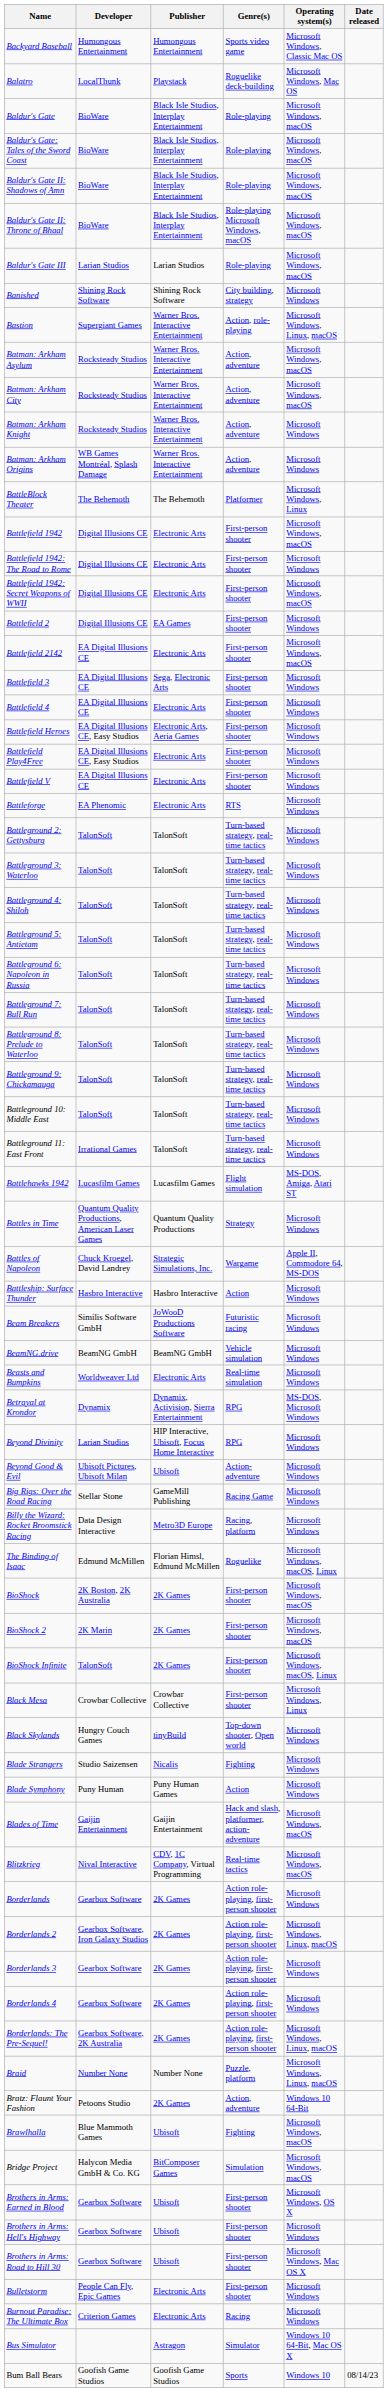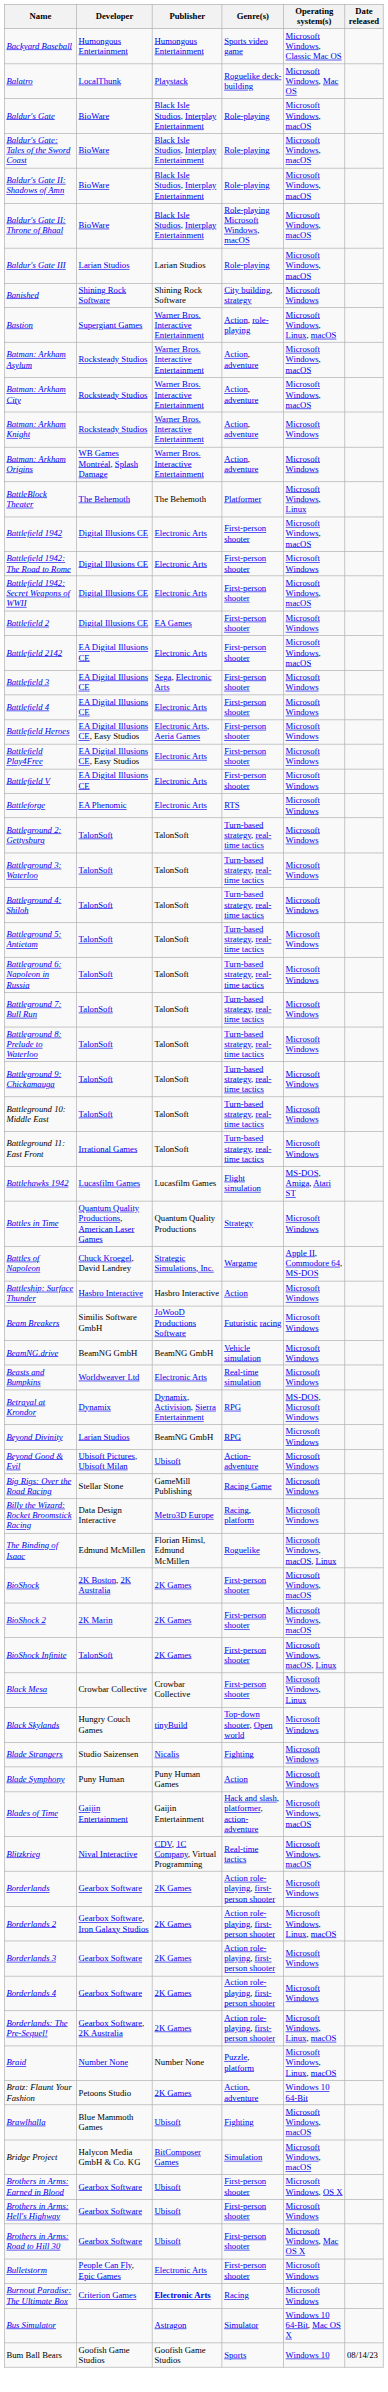 <table class="wikitable sortable" style="font-size:85%; width:95%">
 <tr>
 <th>Name</th>
 <th>Developer</th>
 <th>Publisher</th>
 <th>Genre(s)</th>
 <th>Operating system(s)</th>
 <th>Date released</th>
 </tr>
 <tr>
 <td><em><a href='#'>Backyard Baseball</a></em></td>
 <td><a href='#'>Humongous Entertainment</a></td>
 <td><a href='#'>Humongous Entertainment</a></td>
 <td><a href='#'>Sports video game</a></td>
 <td><a href='#'>Microsoft Windows</a>, <a href='#'>Classic Mac OS</a></td>
 <td></td>
 </tr>
 <tr>
 <td><em><a href='#'>Balatro</a></em></td>
 <td><a href='#'>LocalThunk</a></td>
 <td><a href='#'>Playstack</a></td>
 <td><a href='#'>Roguelike deck-building</a></td>
 <td><a href='#'>Microsoft Windows</a>, <a href='#'>Mac OS</a></td>
 <td></td>
 </tr>
 <tr>
 <td><em><a href='#'>Baldur's Gate</a></em></td>
 <td><a href='#'>BioWare</a></td>
 <td><a href='#'>Black Isle Studios</a>, <a href='#'>Interplay Entertainment</a></td>
 <td><a href='#'>Role-playing</a></td>
 <td><a href='#'>Microsoft Windows</a>, <a href='#'>macOS</a></td>
 <td></td>
 </tr>
 <tr>
 <td><em><a href='#'>Baldur's Gate: Tales of the Sword Coast</a></em></td>
 <td><a href='#'>BioWare</a></td>
 <td><a href='#'>Black Isle Studios</a>, <a href='#'>Interplay Entertainment</a></td>
 <td><a href='#'>Role-playing</a></td>
 <td><a href='#'>Microsoft Windows</a>, <a href='#'>macOS</a></td>
 <td></td>
 </tr>
 <tr>
 <td><em><a href='#'>Baldur's Gate II: Shadows of Amn</a></em></td>
 <td><a href='#'>BioWare</a></td>
 <td><a href='#'>Black Isle Studios</a>, <a href='#'>Interplay Entertainment</a></td>
 <td><a href='#'>Role-playing</a></td>
 <td><a href='#'>Microsoft Windows</a>, <a href='#'>macOS</a></td>
 <td></td>
 </tr>
 <tr>
 <td><em><a href='#'>Baldur's Gate II: Throne of Bhaal</a></em></td>
 <td><a href='#'>BioWare</a></td>
 <td><a href='#'>Black Isle Studios</a>, <a href='#'>Interplay Entertainment</a></td>
 <td><a href='#'>Role-playing</a> <a href='#'>Microsoft Windows</a>, <a href='#'>macOS</a></td>
 <td><a href='#'>Microsoft Windows</a>, <a href='#'>macOS</a></td>
 <td></td>
 </tr>
 <tr>
 <td><em><a href='#'>Baldur's Gate III</a></em></td>
 <td><a href='#'>Larian Studios</a></td>
 <td>Larian Studios</td>
 <td><a href='#'>Role-playing</a></td>
 <td><a href='#'>Microsoft Windows</a>, <a href='#'>macOS</a></td>
 <td></td>
 </tr>
 <tr>
 <td><em><a href='#'>Banished</a></em></td>
 <td><a href='#'>Shining Rock Software</a></td>
 <td>Shining Rock Software</td>
 <td><a href='#'>City building</a>, <a href='#'>strategy</a></td>
 <td><a href='#'>Microsoft Windows</a></td>
 <td></td>
 </tr>
 <tr>
 <td><em><a href='#'>Bastion</a></em></td>
 <td><a href='#'>Supergiant Games</a></td>
 <td><a href='#'>Warner Bros. Interactive Entertainment</a></td>
 <td><a href='#'>Action</a>, <a href='#'>role-playing</a></td>
 <td><a href='#'>Microsoft Windows</a>, <a href='#'>Linux</a>, <a href='#'>macOS</a></td>
 <td></td>
 </tr>
 <tr>
 <td><em><a href='#'>Batman: Arkham Asylum</a></em></td>
 <td><a href='#'>Rocksteady Studios</a></td>
 <td><a href='#'>Warner Bros. Interactive Entertainment</a></td>
 <td><a href='#'>Action</a>, <a href='#'>adventure</a></td>
 <td><a href='#'>Microsoft Windows</a>, <a href='#'>macOS</a></td>
 <td></td>
 </tr>
 <tr>
 <td><em><a href='#'>Batman: Arkham City</a></em></td>
 <td><a href='#'>Rocksteady Studios</a></td>
 <td><a href='#'>Warner Bros. Interactive Entertainment</a></td>
 <td><a href='#'>Action</a>, <a href='#'>adventure</a></td>
 <td><a href='#'>Microsoft Windows</a>, <a href='#'>macOS</a></td>
 <td></td>
 </tr>
 <tr>
 <td><em><a href='#'>Batman: Arkham Knight</a></em></td>
 <td><a href='#'>Rocksteady Studios</a></td>
 <td><a href='#'>Warner Bros. Interactive Entertainment</a></td>
 <td><a href='#'>Action</a>, <a href='#'>adventure</a></td>
 <td><a href='#'>Microsoft Windows</a></td>
 <td></td>
 </tr>
 <tr>
 <td><em><a href='#'>Batman: Arkham Origins</a></em></td>
 <td><a href='#'>WB Games Montréal</a>, <a href='#'>Splash Damage</a></td>
 <td><a href='#'>Warner Bros. Interactive Entertainment</a></td>
 <td><a href='#'>Action</a>, <a href='#'>adventure</a></td>
 <td><a href='#'>Microsoft Windows</a></td>
 <td></td>
 </tr>
 <tr>
 <td><em><a href='#'>BattleBlock Theater</a></em></td>
 <td><a href='#'>The Behemoth</a></td>
 <td>The Behemoth</td>
 <td><a href='#'>Platformer</a></td>
 <td><a href='#'>Microsoft Windows</a>, <a href='#'>Linux</a></td>
 <td></td>
 </tr>
 <tr>
 <td><em><a href='#'>Battlefield 1942</a></em></td>
 <td><a href='#'>Digital Illusions CE</a></td>
 <td><a href='#'>Electronic Arts</a></td>
 <td><a href='#'>First-person shooter</a></td>
 <td><a href='#'>Microsoft Windows</a>, <a href='#'>macOS</a></td>
 <td></td>
 </tr>
 <tr>
 <td><em><a href='#'>Battlefield 1942: The Road to Rome</a></em></td>
 <td><a href='#'>Digital Illusions CE</a></td>
 <td><a href='#'>Electronic Arts</a></td>
 <td><a href='#'>First-person shooter</a></td>
 <td><a href='#'>Microsoft Windows</a></td>
 <td></td>
 </tr>
 <tr>
 <td><em><a href='#'>Battlefield 1942: Secret Weapons of WWII</a></em></td>
 <td><a href='#'>Digital Illusions CE</a></td>
 <td><a href='#'>Electronic Arts</a></td>
 <td><a href='#'>First-person shooter</a></td>
 <td><a href='#'>Microsoft Windows</a>, <a href='#'>macOS</a></td>
 <td></td>
 </tr>
 <tr>
 <td><em><a href='#'>Battlefield 2</a></em></td>
 <td><a href='#'>Digital Illusions CE</a></td>
 <td><a href='#'>EA Games</a></td>
 <td><a href='#'>First-person shooter</a></td>
 <td><a href='#'>Microsoft Windows</a></td>
 <td></td>
 </tr>
 <tr>
 <td><em><a href='#'>Battlefield 2142</a></em></td>
 <td><a href='#'>EA Digital Illusions CE</a></td>
 <td><a href='#'>Electronic Arts</a></td>
 <td><a href='#'>First-person shooter</a></td>
 <td><a href='#'>Microsoft Windows</a>, <a href='#'>macOS</a></td>
 <td></td>
 </tr>
 <tr>
 <td><em><a href='#'>Battlefield 3</a></em></td>
 <td><a href='#'>EA Digital Illusions CE</a></td>
 <td><a href='#'>Sega</a>, <a href='#'>Electronic Arts</a></td>
 <td><a href='#'>First-person shooter</a></td>
 <td><a href='#'>Microsoft Windows</a></td>
 <td></td>
 </tr>
 <tr>
 <td><em><a href='#'>Battlefield 4</a></em></td>
 <td><a href='#'>EA Digital Illusions CE</a></td>
 <td><a href='#'>Electronic Arts</a></td>
 <td><a href='#'>First-person shooter</a></td>
 <td><a href='#'>Microsoft Windows</a></td>
 <td></td>
 </tr>
 <tr>
 <td><em><a href='#'>Battlefield Heroes</a></em></td>
 <td><a href='#'>EA Digital Illusions CE</a>, Easy Studios</td>
 <td><a href='#'>Electronic Arts</a>, <a href='#'>Aeria Games</a></td>
 <td><a href='#'>First-person shooter</a></td>
 <td><a href='#'>Microsoft Windows</a></td>
 <td></td>
 </tr>
 <tr>
 <td><em><a href='#'>Battlefield Play4Free</a></em></td>
 <td><a href='#'>EA Digital Illusions CE</a>, Easy Studios</td>
 <td><a href='#'>Electronic Arts</a></td>
 <td><a href='#'>First-person shooter</a></td>
 <td><a href='#'>Microsoft Windows</a></td>
 <td></td>
 </tr>
 <tr>
 <td><em><a href='#'>Battlefield V</a></em></td>
 <td><a href='#'>EA Digital Illusions CE</a></td>
 <td><a href='#'>Electronic Arts</a></td>
 <td><a href='#'>First-person shooter</a></td>
 <td><a href='#'>Microsoft Windows</a></td>
 <td></td>
 </tr>
 <tr>
 <td><em><a href='#'>Battleforge</a></em></td>
 <td><a href='#'>EA Phenomic</a></td>
 <td><a href='#'>Electronic Arts</a></td>
 <td><a href='#'>RTS</a></td>
 <td><a href='#'>Microsoft Windows</a></td>
 <td></td>
 </tr>
 <tr>
 <td><em><a href='#'>Battleground 2: Gettysburg</a></em></td>
 <td><a href='#'>TalonSoft</a></td>
 <td>TalonSoft</td>
 <td><a href='#'>Turn-based strategy</a>, <a href='#'>real-time tactics</a></td>
 <td><a href='#'>Microsoft Windows</a></td>
 <td></td>
 </tr>
 <tr>
 <td><em><a href='#'>Battleground 3: Waterloo</a></em></td>
 <td><a href='#'>TalonSoft</a></td>
 <td>TalonSoft</td>
 <td><a href='#'>Turn-based strategy</a>, <a href='#'>real-time tactics</a></td>
 <td><a href='#'>Microsoft Windows</a></td>
 <td></td>
 </tr>
 <tr>
 <td><em><a href='#'>Battleground 4: Shiloh</a></em></td>
 <td><a href='#'>TalonSoft</a></td>
 <td>TalonSoft</td>
 <td><a href='#'>Turn-based strategy</a>, <a href='#'>real-time tactics</a></td>
 <td><a href='#'>Microsoft Windows</a></td>
 <td></td>
 </tr>
 <tr>
 <td><em><a href='#'>Battleground 5: Antietam</a></em></td>
 <td><a href='#'>TalonSoft</a></td>
 <td>TalonSoft</td>
 <td><a href='#'>Turn-based strategy</a>, <a href='#'>real-time tactics</a></td>
 <td><a href='#'>Microsoft Windows</a></td>
 <td></td>
 </tr>
 <tr>
 <td><em><a href='#'>Battleground 6: Napoleon in Russia</a></em></td>
 <td><a href='#'>TalonSoft</a></td>
 <td>TalonSoft</td>
 <td><a href='#'>Turn-based strategy</a>, <a href='#'>real-time tactics</a></td>
 <td><a href='#'>Microsoft Windows</a></td>
 <td></td>
 </tr>
 <tr>
 <td><em><a href='#'>Battleground 7: Bull Run</a></em></td>
 <td><a href='#'>TalonSoft</a></td>
 <td>TalonSoft</td>
 <td><a href='#'>Turn-based strategy</a>, <a href='#'>real-time tactics</a></td>
 <td><a href='#'>Microsoft Windows</a></td>
 <td></td>
 </tr>
 <tr>
 <td><em><a href='#'>Battleground 8: Prelude to Waterloo</a></em></td>
 <td><a href='#'>TalonSoft</a></td>
 <td>TalonSoft</td>
 <td><a href='#'>Turn-based strategy</a>, <a href='#'>real-time tactics</a></td>
 <td><a href='#'>Microsoft Windows</a></td>
 <td></td>
 </tr>
 <tr>
 <td><em><a href='#'>Battleground 9: Chickamauga</a></em></td>
 <td><a href='#'>TalonSoft</a></td>
 <td>TalonSoft</td>
 <td><a href='#'>Turn-based strategy</a>, <a href='#'>real-time tactics</a></td>
 <td><a href='#'>Microsoft Windows</a></td>
 <td></td>
 </tr>
 <tr>
 <td><em>Battleground 10: Middle East</em></td>
 <td><a href='#'>TalonSoft</a></td>
 <td>TalonSoft</td>
 <td><a href='#'>Turn-based strategy</a>, <a href='#'>real-time tactics</a></td>
 <td><a href='#'>Microsoft Windows</a></td>
 <td></td>
 </tr>
 <tr>
 <td><em>Battleground 11: East Front</em></td>
 <td><a href='#'>Irrational Games</a></td>
 <td>TalonSoft</td>
 <td><a href='#'>Turn-based strategy</a>, <a href='#'>real-time tactics</a></td>
 <td><a href='#'>Microsoft Windows</a></td>
 <td></td>
 </tr>
 <tr>
 <td><em><a href='#'>Battlehawks 1942</a></em></td>
 <td><a href='#'>Lucasfilm Games</a></td>
 <td>Lucasfilm Games</td>
 <td><a href='#'>Flight simulation</a></td>
 <td><a href='#'>MS-DOS</a>, <a href='#'>Amiga</a>, <a href='#'>Atari ST</a></td>
 <td></td>
 </tr>
 <tr>
 <td><em><a href='#'>Battles in Time</a></em></td>
 <td><a href='#'>Quantum Quality Productions</a>, <a href='#'>American Laser Games</a></td>
 <td>Quantum Quality Productions</td>
 <td><a href='#'>Strategy</a></td>
 <td><a href='#'>Microsoft Windows</a></td>
 <td></td>
 </tr>
 <tr>
 <td><em><a href='#'>Battles of Napoleon</a></em></td>
 <td><a href='#'>Chuck Kroegel</a>, David Landrey</td>
 <td><a href='#'>Strategic Simulations, Inc.</a></td>
 <td><a href='#'>Wargame</a></td>
 <td><a href='#'>Apple II</a>, <a href='#'>Commodore 64</a>, <a href='#'>MS-DOS</a></td>
 <td></td>
 </tr>
 <tr>
 <td><em><a href='#'>Battleship: Surface Thunder</a></em></td>
 <td><a href='#'>Hasbro Interactive</a></td>
 <td>Hasbro Interactive</td>
 <td><a href='#'>Action</a></td>
 <td><a href='#'>Microsoft Windows</a></td>
 <td></td>
 </tr>
 <tr>
 <td><em><a href='#'>Beam Breakers</a></em></td>
 <td>Similis Software GmbH</td>
 <td><a href='#'>JoWooD Productions Software</a></td>
 <td><a href='#'>Futuristic</a> <a href='#'>racing</a></td>
 <td><a href='#'>Microsoft Windows</a></td>
 <td></td>
 </tr>
 <tr>
 <td><em><a href='#'>BeamNG.drive</a></em></td>
 <td>BeamNG GmbH</td>
 <td>BeamNG GmbH</td>
 <td><a href='#'>Vehicle simulation</a></td>
 <td><a href='#'>Microsoft Windows</a></td>
 <td></td>
 </tr>
 <tr>
 <td><em><a href='#'>Beasts and Bumpkins</a></em></td>
 <td><a href='#'>Worldweaver Ltd</a></td>
 <td><a href='#'>Electronic Arts</a></td>
 <td><a href='#'>Real-time simulation</a></td>
 <td><a href='#'>Microsoft Windows</a></td>
 <td></td>
 </tr>
 <tr>
 <td><em><a href='#'>Betrayal at Krondor</a></em></td>
 <td><a href='#'>Dynamix</a></td>
 <td><a href='#'>Dynamix</a>, <a href='#'>Activision</a>, <a href='#'>Sierra Entertainment</a></td>
 <td><a href='#'>RPG</a></td>
 <td><a href='#'>MS-DOS</a>, <a href='#'>Microsoft Windows</a></td>
 <td></td>
 </tr>
 <tr>
 <td><em><a href='#'>Beyond Divinity</a></em></td>
 <td><a href='#'>Larian Studios</a></td>
-<td>HIP Interactive, <a href='#'>Ubisoft</a>, <a href='#'>Focus Home Interactive</a></td>
+<td>BeamNG GmbH</td>
 <td><a href='#'>RPG</a></td>
 <td><a href='#'>Microsoft Windows</a></td>
 <td></td>
 </tr>
 <tr>
 <td><em><a href='#'>Beyond Good & Evil</a></em></td>
 <td><a href='#'>Ubisoft Pictures</a>, <a href='#'>Ubisoft Milan</a></td>
 <td><a href='#'>Ubisoft</a></td>
 <td><a href='#'>Action-adventure</a></td>
 <td><a href='#'>Microsoft Windows</a></td>
 <td></td>
 </tr>
 <tr>
 <td><em><a href='#'>Big Rigs: Over the Road Racing</a></em></td>
 <td>Stellar Stone</td>
 <td>GameMill Publishing</td>
 <td><a href='#'>Racing Game</a></td>
 <td><a href='#'>Microsoft Windows</a></td>
 <td></td>
 </tr>
 <tr>
 <td><em><a href='#'>Billy the Wizard: Rocket Broomstick Racing</a></em></td>
 <td>Data Design Interactive</td>
 <td><a href='#'>Metro3D Europe</a></td>
 <td><a href='#'>Racing</a>, <a href='#'>platform</a></td>
 <td><a href='#'>Microsoft Windows</a></td>
 <td></td>
 </tr>
 <tr>
 <td><em><a href='#'>The Binding of Isaac</a></em></td>
 <td>Edmund McMillen</td>
 <td>Florian Himsl, Edmund McMillen</td>
 <td><a href='#'>Roguelike</a></td>
 <td><a href='#'>Microsoft Windows</a>, <a href='#'>macOS</a>, <a href='#'>Linux</a></td>
 <td></td>
 </tr>
 <tr>
 <td><em><a href='#'>BioShock</a></em></td>
 <td><a href='#'>2K Boston</a>, <a href='#'>2K Australia</a></td>
 <td><a href='#'>2K Games</a></td>
 <td><a href='#'>First-person shooter</a></td>
 <td><a href='#'>Microsoft Windows</a>, <a href='#'>macOS</a></td>
 <td></td>
 </tr>
 <tr>
 <td><em><a href='#'>BioShock 2</a></em></td>
 <td><a href='#'>2K Marin</a></td>
 <td><a href='#'>2K Games</a></td>
 <td><a href='#'>First-person shooter</a></td>
 <td><a href='#'>Microsoft Windows</a>, <a href='#'>macOS</a></td>
 <td></td>
 </tr>
 <tr>
 <td><em><a href='#'>BioShock Infinite</a></em></td>
 <td><a href='#'>TalonSoft</a></td>
 <td><a href='#'>2K Games</a></td>
 <td><a href='#'>First-person shooter</a></td>
 <td><a href='#'>Microsoft Windows</a>, <a href='#'>macOS</a>, <a href='#'>Linux</a></td>
 <td></td>
 </tr>
 <tr>
 <td><a href='#'><em>Black Mesa</em></a></td>
 <td>Crowbar Collective</td>
 <td>Crowbar Collective</td>
 <td><a href='#'>First-person shooter</a></td>
 <td><a href='#'>Microsoft Windows</a>, <a href='#'>Linux</a></td>
 <td></td>
 </tr>
 <tr>
 <td><em><a href='#'>Black Skylands</a></em></td>
 <td>Hungry Couch Games</td>
 <td><a href='#'>tinyBuild</a></td>
 <td><a href='#'>Top-down shooter</a>, <a href='#'>Open world</a></td>
 <td><a href='#'>Microsoft Windows</a></td>
 <td></td>
 </tr>
 <tr>
 <td><em><a href='#'>Blade Strangers</a></em></td>
 <td>Studio Saizensen</td>
 <td><a href='#'>Nicalis</a></td>
 <td><a href='#'>Fighting</a></td>
 <td><a href='#'>Microsoft Windows</a></td>
 <td></td>
 </tr>
 <tr>
 <td><em><a href='#'>Blade Symphony</a></em></td>
 <td>Puny Human</td>
 <td>Puny Human Games</td>
 <td><a href='#'>Action</a></td>
 <td><a href='#'>Microsoft Windows</a></td>
 <td></td>
 </tr>
 <tr>
 <td><em><a href='#'>Blades of Time</a></em></td>
 <td><a href='#'>Gaijin Entertainment</a></td>
 <td>Gaijin Entertainment</td>
 <td><a href='#'>Hack and slash</a>, <a href='#'>platformer</a>, <a href='#'>action-adventure</a></td>
 <td><a href='#'>Microsoft Windows</a>, <a href='#'>macOS</a></td>
 <td></td>
 </tr>
 <tr>
 <td><a href='#'><em>Blitzkrieg</em></a></td>
 <td><a href='#'>Nival Interactive</a></td>
 <td><a href='#'>CDV</a>, <a href='#'>1C Company</a>, Virtual Programming</td>
 <td><a href='#'>Real-time tactics</a></td>
 <td><a href='#'>Microsoft Windows</a>, <a href='#'>macOS</a></td>
 <td></td>
 </tr>
 <tr>
 <td><em><a href='#'>Borderlands</a></em></td>
 <td><a href='#'>Gearbox Software</a></td>
 <td><a href='#'>2K Games</a></td>
 <td><a href='#'>Action role-playing</a>, <a href='#'>first-person shooter</a></td>
 <td><a href='#'>Microsoft Windows</a></td>
 <td></td>
 </tr>
 <tr>
 <td><em><a href='#'>Borderlands 2</a></em></td>
 <td><a href='#'>Gearbox Software</a>, <a href='#'>Iron Galaxy Studios</a></td>
 <td><a href='#'>2K Games</a></td>
 <td><a href='#'>Action role-playing</a>, <a href='#'>first-person shooter</a></td>
 <td><a href='#'>Microsoft Windows</a>, <a href='#'>Linux</a>, <a href='#'>macOS</a></td>
 <td></td>
 </tr>
 <tr>
 <td><em><a href='#'>Borderlands 3</a></em></td>
 <td><a href='#'>Gearbox Software</a></td>
 <td><a href='#'>2K Games</a></td>
 <td><a href='#'>Action role-playing</a>, <a href='#'>first-person shooter</a></td>
 <td><a href='#'>Microsoft Windows</a></td>
 <td></td>
 </tr>
 <tr>
 <td><em><a href='#'>Borderlands 4</a></em></td>
 <td><a href='#'>Gearbox Software</a></td>
 <td><a href='#'>2K Games</a></td>
 <td><a href='#'>Action role-playing</a>, <a href='#'>first-person shooter</a></td>
 <td><a href='#'>Microsoft Windows</a></td>
 <td></td>
 </tr>
 <tr>
 <td><em><a href='#'>Borderlands: The Pre-Sequel!</a></em></td>
 <td><a href='#'>Gearbox Software</a>, <a href='#'>2K Australia</a></td>
 <td><a href='#'>2K Games</a></td>
 <td><a href='#'>Action role-playing</a>, <a href='#'>first-person shooter</a></td>
 <td><a href='#'>Microsoft Windows</a>, <a href='#'>Linux</a>, <a href='#'>macOS</a></td>
 <td></td>
 </tr>
 <tr>
 <td><em><a href='#'>Braid</a></em></td>
 <td><a href='#'>Number None</a></td>
 <td>Number None</td>
 <td><a href='#'>Puzzle</a>, <a href='#'>platform</a></td>
 <td><a href='#'>Microsoft Windows</a>, <a href='#'>Linux</a>, <a href='#'>macOS</a></td>
 <td></td>
 </tr>
 <tr>
 <td><em>Bratz: Flaunt Your Fashion</em></td>
 <td>Petoons Studio</td>
 <td><a href='#'>2K Games</a></td>
 <td><a href='#'>Action</a>, <a href='#'>adventure</a></td>
 <td><a href='#'>Windows 10 64-Bit</a></td>
 <td></td>
 </tr>
 <tr>
 <td><em><a href='#'>Brawlhalla</a></em></td>
 <td>Blue Mammoth Games</td>
 <td><a href='#'>Ubisoft</a></td>
 <td><a href='#'>Fighting</a></td>
 <td><a href='#'>Microsoft Windows</a>, <a href='#'>macOS</a></td>
 <td></td>
 </tr>
 <tr>
 <td><em>Bridge Project</em></td>
 <td>Halycon Media GmbH & Co. KG</td>
 <td><a href='#'>BitComposer Games</a></td>
 <td><a href='#'>Simulation</a></td>
 <td><a href='#'>Microsoft Windows</a>, <a href='#'>macOS</a></td>
 <td></td>
 </tr>
 <tr>
 <td><em><a href='#'>Brothers in Arms: Earned in Blood</a></em></td>
 <td><a href='#'>Gearbox Software</a></td>
 <td><a href='#'>Ubisoft</a></td>
 <td><a href='#'>First-person shooter</a></td>
 <td><a href='#'>Microsoft Windows</a>, <a href='#'>OS X</a></td>
 <td></td>
 </tr>
 <tr>
 <td><em><a href='#'>Brothers in Arms: Hell's Highway</a></em></td>
 <td><a href='#'>Gearbox Software</a></td>
 <td><a href='#'>Ubisoft</a></td>
 <td><a href='#'>First-person shooter</a></td>
 <td><a href='#'>Microsoft Windows</a></td>
 <td></td>
 </tr>
 <tr>
 <td><em><a href='#'>Brothers in Arms: Road to Hill 30</a></em></td>
 <td><a href='#'>Gearbox Software</a></td>
 <td><a href='#'>Ubisoft</a></td>
 <td><a href='#'>First-person shooter</a></td>
 <td><a href='#'>Microsoft Windows</a>, <a href='#'>Mac OS X</a></td>
 <td></td>
 </tr>
 <tr>
 <td><em><a href='#'>Bulletstorm</a></em></td>
 <td><a href='#'>People Can Fly</a>, <a href='#'>Epic Games</a></td>
 <td><a href='#'>Electronic Arts</a></td>
 <td><a href='#'>First-person shooter</a></td>
 <td><a href='#'>Microsoft Windows</a></td>
 <td></td>
 </tr>
 <tr>
 <td><em><a href='#'>Burnout Paradise: The Ultimate Box</a></em></td>
 <td><a href='#'>Criterion Games</a></td>
-<td><a href='#'>Electronic Arts</a></td>
+<td><strong><a href='#'>Electronic Arts</a></strong></td>
 <td><a href='#'>Racing</a></td>
 <td><a href='#'>Microsoft Windows</a></td>
 <td></td>
 </tr>
 <tr>
 <td><em><a href='#'>Bus Simulator</a></em></td>
 <td></td>
 <td><a href='#'>Astragon</a></td>
 <td><a href='#'>Simulator</a></td>
 <td><a href='#'>Windows 10 64-Bit</a>, <a href='#'>Mac OS X</a></td>
 <td></td>
 </tr>
 <tr>
 <td>Bum Ball Bears</td>
 <td>Goofish Game Studios</td>
 <td>Goofish Game Studios</td>
 <td><a href='#'>Sports</a></td>
 <td><a href='#'>Windows 10</a></td>
 <td>08/14/23</td>
 </tr>
 </table>
